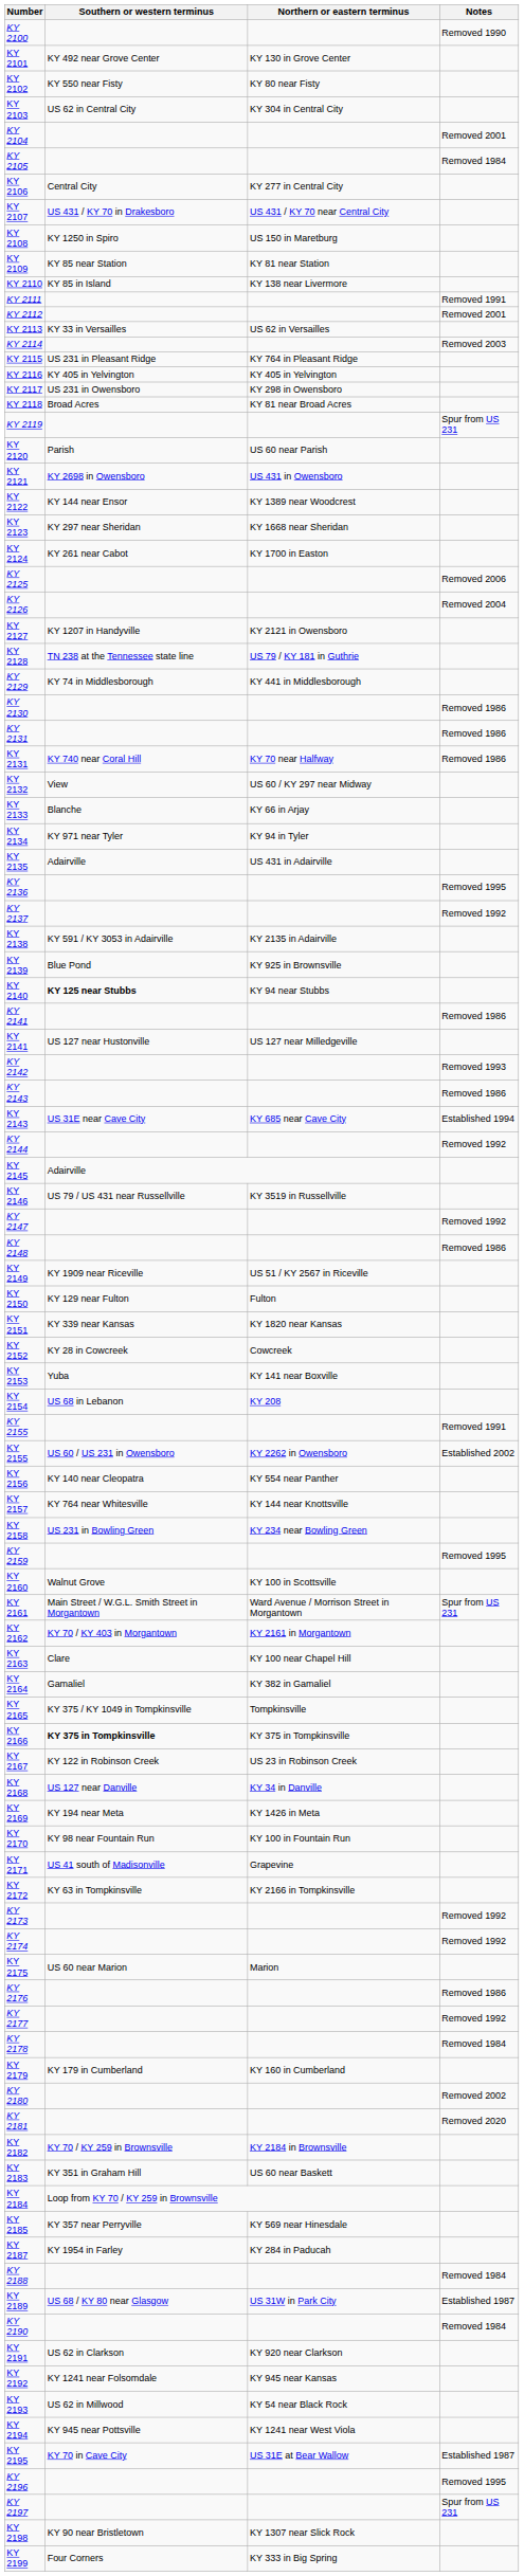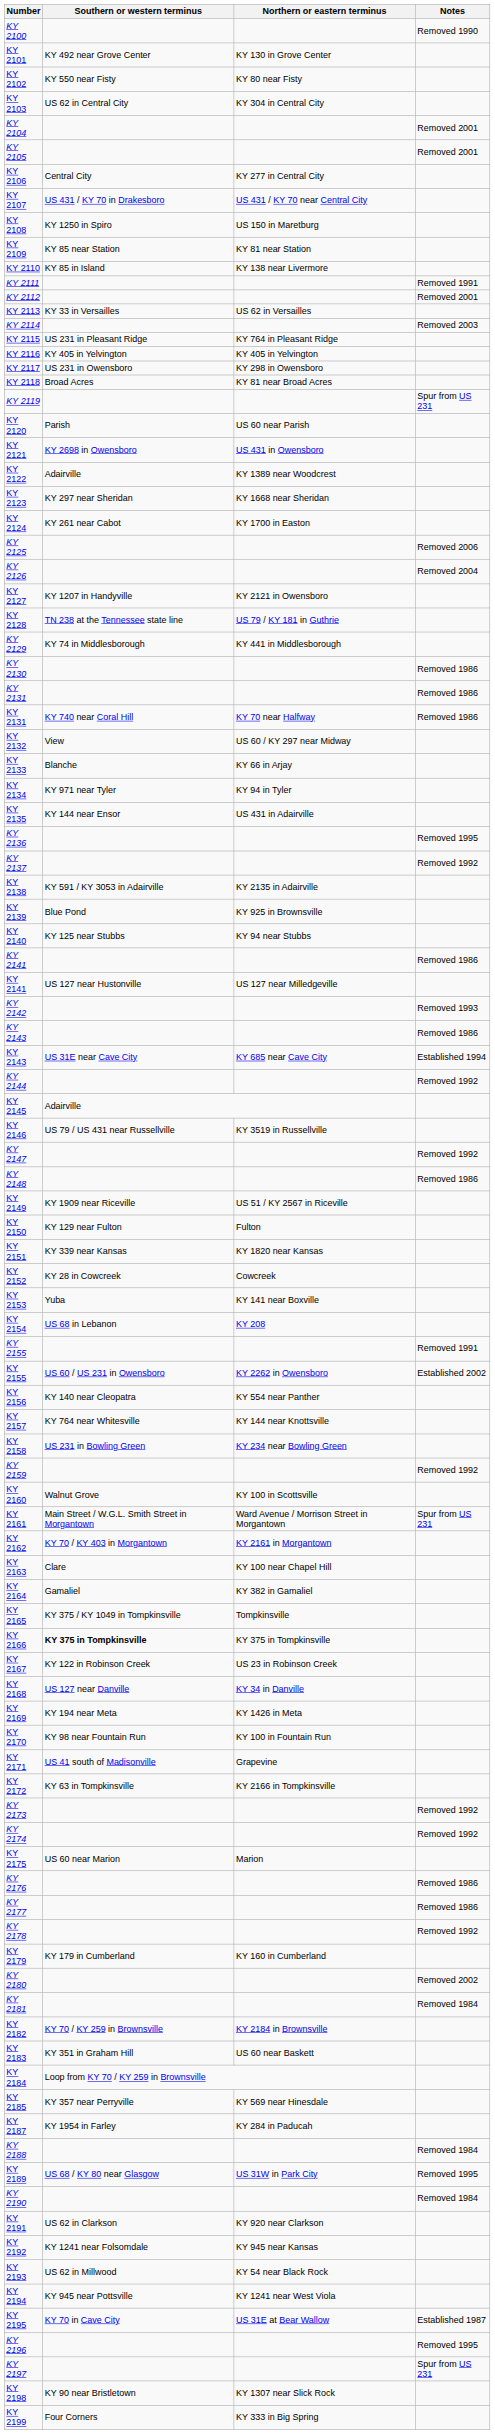 <table class="wikitable sortable mw-collapsible">
 <tr>
 <th>Number</th>
 <th>Southern or western terminus</th>
 <th>Northern or eastern terminus</th>
 <th>Notes</th>
 </tr>
 <tr>
 <td><em> <a href='#'>KY 2100</a></em></td>
 <td></td>
 <td></td>
 <td>Removed 1990</td>
 </tr>
 <tr>
 <td> <a href='#'>KY 2101</a></td>
 <td>KY 492 near Grove Center</td>
 <td>KY 130 in Grove Center</td>
 <td></td>
 </tr>
 <tr>
 <td> <a href='#'>KY 2102</a></td>
 <td>KY 550 near Fisty</td>
 <td>KY 80 near Fisty</td>
 <td></td>
 </tr>
 <tr>
 <td> <a href='#'>KY 2103</a></td>
 <td>US 62 in Central City</td>
 <td>KY 304 in Central City</td>
 <td></td>
 </tr>
 <tr>
 <td><em> <a href='#'>KY 2104</a></em></td>
 <td></td>
 <td></td>
 <td>Removed 2001</td>
 </tr>
 <tr>
 <td><em> <a href='#'>KY 2105</a></em></td>
 <td></td>
 <td></td>
-<td>Removed 1984</td>
+<td>Removed 2001</td>
 </tr>
 <tr>
 <td> <a href='#'>KY 2106</a></td>
 <td>Central City</td>
 <td>KY 277 in Central City</td>
 <td></td>
 </tr>
 <tr>
 <td> <a href='#'>KY 2107</a></td>
 <td><a href='#'>US 431</a> / <a href='#'>KY 70</a> in <a href='#'>Drakesboro</a></td>
 <td><a href='#'>US 431</a> / <a href='#'>KY 70</a> near <a href='#'>Central City</a></td>
 <td></td>
 </tr>
 <tr>
 <td> <a href='#'>KY 2108</a></td>
 <td>KY 1250 in Spiro</td>
 <td>US 150 in Maretburg</td>
 <td></td>
 </tr>
 <tr>
 <td> <a href='#'>KY 2109</a></td>
 <td>KY 85 near Station</td>
 <td>KY 81 near Station</td>
 <td></td>
 </tr>
 <tr>
 <td> <a href='#'>KY 2110</a></td>
 <td>KY 85 in Island</td>
 <td>KY 138 near Livermore</td>
 <td></td>
 </tr>
 <tr>
 <td><em> <a href='#'>KY 2111</a></em></td>
 <td></td>
 <td></td>
 <td>Removed 1991</td>
 </tr>
 <tr>
 <td><em> <a href='#'>KY 2112</a></em></td>
 <td></td>
 <td></td>
 <td>Removed 2001</td>
 </tr>
 <tr>
 <td> <a href='#'>KY 2113</a></td>
 <td>KY 33 in Versailles</td>
 <td>US 62 in Versailles</td>
 <td></td>
 </tr>
 <tr>
 <td><em> <a href='#'>KY 2114</a></em></td>
 <td></td>
 <td></td>
 <td>Removed 2003</td>
 </tr>
 <tr>
 <td> <a href='#'>KY 2115</a></td>
 <td>US 231 in Pleasant Ridge</td>
 <td>KY 764 in Pleasant Ridge</td>
 <td></td>
 </tr>
 <tr>
 <td> <a href='#'>KY 2116</a></td>
 <td>KY 405 in Yelvington</td>
 <td>KY 405 in Yelvington</td>
 <td></td>
 </tr>
 <tr>
 <td> <a href='#'>KY 2117</a></td>
 <td>US 231 in Owensboro</td>
 <td>KY 298 in Owensboro</td>
 <td></td>
 </tr>
 <tr>
 <td> <a href='#'>KY 2118</a></td>
 <td>Broad Acres</td>
 <td>KY 81 near Broad Acres</td>
 <td></td>
 </tr>
 <tr>
 <td><em> <a href='#'>KY 2119</a></em></td>
 <td></td>
 <td></td>
 <td>Spur from <a href='#'>US 231</a></td>
 </tr>
 <tr>
 <td> <a href='#'>KY 2120</a></td>
 <td>Parish</td>
 <td>US 60 near Parish</td>
 <td></td>
 </tr>
 <tr>
 <td> <a href='#'>KY 2121</a></td>
 <td><a href='#'>KY 2698</a> in <a href='#'>Owensboro</a></td>
 <td><a href='#'>US 431</a> in <a href='#'>Owensboro</a></td>
 <td></td>
 </tr>
 <tr>
 <td> <a href='#'>KY 2122</a></td>
-<td>KY 144 near Ensor</td>
+<td>Adairville</td>
 <td>KY 1389 near Woodcrest</td>
 <td></td>
 </tr>
 <tr>
 <td> <a href='#'>KY 2123</a></td>
 <td>KY 297 near Sheridan</td>
 <td>KY 1668 near Sheridan</td>
 <td></td>
 </tr>
 <tr>
 <td> <a href='#'>KY 2124</a></td>
 <td>KY 261 near Cabot</td>
 <td>KY 1700 in Easton</td>
 <td></td>
 </tr>
 <tr>
 <td><em> <a href='#'>KY 2125</a></em></td>
 <td></td>
 <td></td>
 <td>Removed 2006</td>
 </tr>
 <tr>
 <td><em> <a href='#'>KY 2126</a></em></td>
 <td></td>
 <td></td>
 <td>Removed 2004</td>
 </tr>
 <tr>
 <td> <a href='#'>KY 2127</a></td>
 <td>KY 1207 in Handyville</td>
 <td>KY 2121 in Owensboro</td>
 <td></td>
 </tr>
 <tr>
 <td> <a href='#'>KY 2128</a></td>
 <td><a href='#'>TN 238</a> at the <a href='#'>Tennessee</a> state line</td>
 <td><a href='#'>US 79</a> / <a href='#'>KY 181</a> in <a href='#'>Guthrie</a></td>
 <td></td>
 </tr>
 <tr>
 <td><em> <a href='#'>KY 2129</a></em></td>
 <td>KY 74 in Middlesborough</td>
 <td>KY 441 in Middlesborough</td>
 <td></td>
 </tr>
 <tr>
 <td><em> <a href='#'>KY 2130</a></em></td>
 <td></td>
 <td></td>
 <td>Removed 1986</td>
 </tr>
 <tr>
 <td><em> <a href='#'>KY 2131</a></em></td>
 <td></td>
 <td></td>
 <td>Removed 1986</td>
 </tr>
 <tr>
 <td> <a href='#'>KY 2131</a></td>
 <td><a href='#'>KY 740</a> near <a href='#'>Coral Hill</a></td>
 <td><a href='#'>KY 70</a> near <a href='#'>Halfway</a></td>
 <td>Removed 1986</td>
 </tr>
 <tr>
 <td> <a href='#'>KY 2132</a></td>
 <td>View</td>
 <td>US 60 / KY 297 near Midway</td>
 <td></td>
 </tr>
 <tr>
 <td> <a href='#'>KY 2133</a></td>
 <td>Blanche</td>
 <td>KY 66 in Arjay</td>
 <td></td>
 </tr>
 <tr>
 <td> <a href='#'>KY 2134</a></td>
 <td>KY 971 near Tyler</td>
 <td>KY 94 in Tyler</td>
 <td></td>
 </tr>
 <tr>
 <td> <a href='#'>KY 2135</a></td>
-<td>Adairville</td>
+<td>KY 144 near Ensor</td>
 <td>US 431 in Adairville</td>
 <td></td>
 </tr>
 <tr>
 <td><em> <a href='#'>KY 2136</a></em></td>
 <td></td>
 <td></td>
 <td>Removed 1995</td>
 </tr>
 <tr>
 <td><em> <a href='#'>KY 2137</a></em></td>
 <td></td>
 <td></td>
 <td>Removed 1992</td>
 </tr>
 <tr>
 <td> <a href='#'>KY 2138</a></td>
 <td>KY 591 / KY 3053 in Adairville</td>
 <td>KY 2135 in Adairville</td>
 <td></td>
 </tr>
 <tr>
 <td> <a href='#'>KY 2139</a></td>
 <td>Blue Pond</td>
 <td>KY 925 in Brownsville</td>
 <td></td>
 </tr>
 <tr>
 <td> <a href='#'>KY 2140</a></td>
-<td><strong>KY 125 near Stubbs</strong></td>
+<td>KY 125 near Stubbs</td>
 <td>KY 94 near Stubbs</td>
 <td></td>
 </tr>
 <tr>
 <td><em> <a href='#'>KY 2141</a></em></td>
 <td></td>
 <td></td>
 <td>Removed 1986</td>
 </tr>
 <tr>
 <td> <a href='#'>KY 2141</a></td>
 <td>US 127 near Hustonville</td>
 <td>US 127 near Milledgeville</td>
 <td></td>
 </tr>
 <tr>
 <td><em> <a href='#'>KY 2142</a></em></td>
 <td></td>
 <td></td>
 <td>Removed 1993</td>
 </tr>
 <tr>
 <td><em> <a href='#'>KY 2143</a></em></td>
 <td></td>
 <td></td>
 <td>Removed 1986</td>
 </tr>
 <tr>
 <td> <a href='#'>KY 2143</a></td>
 <td><a href='#'>US 31E</a> near <a href='#'>Cave City</a></td>
 <td><a href='#'>KY 685</a> near <a href='#'>Cave City</a></td>
 <td>Established 1994</td>
 </tr>
 <tr>
 <td><em> <a href='#'>KY 2144</a></em></td>
 <td></td>
 <td></td>
 <td>Removed 1992</td>
 </tr>
 <tr>
 <td> <a href='#'>KY 2145</a></td>
 <td colspan="2">Adairville</td>
 <td></td>
 </tr>
 <tr>
 <td> <a href='#'>KY 2146</a></td>
 <td>US 79 / US 431 near Russellville</td>
 <td>KY 3519 in Russellville</td>
 <td></td>
 </tr>
 <tr>
 <td><em> <a href='#'>KY 2147</a></em></td>
 <td></td>
 <td></td>
 <td>Removed 1992</td>
 </tr>
 <tr>
 <td><em> <a href='#'>KY 2148</a></em></td>
 <td></td>
 <td></td>
 <td>Removed 1986</td>
 </tr>
 <tr>
 <td> <a href='#'>KY 2149</a></td>
 <td>KY 1909 near Riceville</td>
 <td>US 51 / KY 2567 in Riceville</td>
 <td></td>
 </tr>
 <tr>
 <td> <a href='#'>KY 2150</a></td>
 <td>KY 129 near Fulton</td>
 <td>Fulton</td>
 <td></td>
 </tr>
 <tr>
 <td> <a href='#'>KY 2151</a></td>
 <td>KY 339 near Kansas</td>
 <td>KY 1820 near Kansas</td>
 <td></td>
 </tr>
 <tr>
 <td> <a href='#'>KY 2152</a></td>
 <td>KY 28 in Cowcreek</td>
 <td>Cowcreek</td>
 <td></td>
 </tr>
 <tr>
 <td> <a href='#'>KY 2153</a></td>
 <td>Yuba</td>
 <td>KY 141 near Boxville</td>
 <td></td>
 </tr>
 <tr>
 <td> <a href='#'>KY 2154</a></td>
 <td><a href='#'>US 68</a> in Lebanon</td>
 <td><a href='#'>KY 208</a></td>
 <td></td>
 </tr>
 <tr>
 <td><em> <a href='#'>KY 2155</a></em></td>
 <td></td>
 <td></td>
 <td>Removed 1991</td>
 </tr>
 <tr>
 <td> <a href='#'>KY 2155</a></td>
 <td><a href='#'>US 60</a> / <a href='#'>US 231</a> in <a href='#'>Owensboro</a></td>
 <td><a href='#'>KY 2262</a> in <a href='#'>Owensboro</a></td>
 <td>Established 2002</td>
 </tr>
 <tr>
 <td> <a href='#'>KY 2156</a></td>
 <td>KY 140 near Cleopatra</td>
 <td>KY 554 near Panther</td>
 <td></td>
 </tr>
 <tr>
 <td> <a href='#'>KY 2157</a></td>
 <td>KY 764 near Whitesville</td>
 <td>KY 144 near Knottsville</td>
 <td></td>
 </tr>
 <tr>
 <td> <a href='#'>KY 2158</a></td>
 <td><a href='#'>US 231</a> in <a href='#'>Bowling Green</a></td>
 <td><a href='#'>KY 234</a> near <a href='#'>Bowling Green</a></td>
 <td></td>
 </tr>
 <tr>
 <td><em> <a href='#'>KY 2159</a></em></td>
 <td></td>
 <td></td>
-<td>Removed 1995</td>
+<td>Removed 1992</td>
 </tr>
 <tr>
 <td> <a href='#'>KY 2160</a></td>
 <td>Walnut Grove</td>
 <td>KY 100 in Scottsville</td>
 <td></td>
 </tr>
 <tr>
 <td> <a href='#'>KY 2161</a></td>
 <td>Main Street / W.G.L. Smith Street in <a href='#'>Morgantown</a></td>
 <td>Ward Avenue / Morrison Street in Morgantown</td>
 <td>Spur from <a href='#'>US 231</a></td>
 </tr>
 <tr>
 <td> <a href='#'>KY 2162</a></td>
 <td><a href='#'>KY 70</a> / <a href='#'>KY 403</a> in <a href='#'>Morgantown</a></td>
 <td><a href='#'>KY 2161</a> in <a href='#'>Morgantown</a></td>
 <td></td>
 </tr>
 <tr>
 <td> <a href='#'>KY 2163</a></td>
 <td>Clare</td>
 <td>KY 100 near Chapel Hill</td>
 <td></td>
 </tr>
 <tr>
 <td> <a href='#'>KY 2164</a></td>
 <td>Gamaliel</td>
 <td>KY 382 in Gamaliel</td>
 <td></td>
 </tr>
 <tr>
 <td> <a href='#'>KY 2165</a></td>
 <td>KY 375 / KY 1049 in Tompkinsville</td>
 <td>Tompkinsville</td>
 <td></td>
 </tr>
 <tr>
 <td> <a href='#'>KY 2166</a></td>
 <td><strong>KY 375 in Tompkinsville</strong></td>
 <td>KY 375 in Tompkinsville</td>
 <td></td>
 </tr>
 <tr>
 <td> <a href='#'>KY 2167</a></td>
 <td>KY 122 in Robinson Creek</td>
 <td>US 23 in Robinson Creek</td>
 <td></td>
 </tr>
 <tr>
 <td> <a href='#'>KY 2168</a></td>
 <td><a href='#'>US 127</a> near <a href='#'>Danville</a></td>
 <td><a href='#'>KY 34</a> in <a href='#'>Danville</a></td>
 <td></td>
 </tr>
 <tr>
 <td> <a href='#'>KY 2169</a></td>
 <td>KY 194 near Meta</td>
 <td>KY 1426 in Meta</td>
 <td></td>
 </tr>
 <tr>
 <td> <a href='#'>KY 2170</a></td>
 <td>KY 98 near Fountain Run</td>
 <td>KY 100 in Fountain Run</td>
 <td></td>
 </tr>
 <tr>
 <td> <a href='#'>KY 2171</a></td>
 <td><a href='#'>US 41</a> south of <a href='#'>Madisonville</a></td>
 <td>Grapevine</td>
 <td></td>
 </tr>
 <tr>
 <td> <a href='#'>KY 2172</a></td>
 <td>KY 63 in Tompkinsville</td>
 <td>KY 2166 in Tompkinsville</td>
 <td></td>
 </tr>
 <tr>
 <td><em> <a href='#'>KY 2173</a></em></td>
 <td></td>
 <td></td>
 <td>Removed 1992</td>
 </tr>
 <tr>
 <td><em> <a href='#'>KY 2174</a></em></td>
 <td></td>
 <td></td>
 <td>Removed 1992</td>
 </tr>
 <tr>
 <td> <a href='#'>KY 2175</a></td>
 <td>US 60 near Marion</td>
 <td>Marion</td>
 <td></td>
 </tr>
 <tr>
 <td><em> <a href='#'>KY 2176</a></em></td>
 <td></td>
 <td></td>
 <td>Removed 1986</td>
 </tr>
 <tr>
 <td><em> <a href='#'>KY 2177</a></em></td>
 <td></td>
 <td></td>
-<td>Removed 1992</td>
+<td>Removed 1986</td>
 </tr>
 <tr>
 <td><em> <a href='#'>KY 2178</a></em></td>
 <td></td>
 <td></td>
-<td>Removed 1984</td>
+<td>Removed 1992</td>
 </tr>
 <tr>
 <td> <a href='#'>KY 2179</a></td>
 <td>KY 179 in Cumberland</td>
 <td>KY 160 in Cumberland</td>
 <td></td>
 </tr>
 <tr>
 <td><em> <a href='#'>KY 2180</a></em></td>
 <td></td>
 <td></td>
 <td>Removed 2002</td>
 </tr>
 <tr>
 <td><em> <a href='#'>KY 2181</a></em></td>
 <td></td>
 <td></td>
-<td>Removed 2020</td>
+<td>Removed 1984</td>
 </tr>
 <tr>
 <td> <a href='#'>KY 2182</a></td>
 <td><a href='#'>KY 70</a> / <a href='#'>KY 259</a> in <a href='#'>Brownsville</a></td>
 <td><a href='#'>KY 2184</a> in <a href='#'>Brownsville</a></td>
 <td></td>
 </tr>
 <tr>
 <td> <a href='#'>KY 2183</a></td>
 <td>KY 351 in Graham Hill</td>
 <td>US 60 near Baskett</td>
 <td></td>
 </tr>
 <tr>
 <td> <a href='#'>KY 2184</a></td>
 <td colspan="2">Loop from <a href='#'>KY 70</a> / <a href='#'>KY 259</a> in <a href='#'>Brownsville</a></td>
 <td></td>
 </tr>
 <tr>
 <td> <a href='#'>KY 2185</a></td>
 <td>KY 357 near Perryville</td>
 <td>KY 569 near Hinesdale</td>
 <td></td>
 </tr>
 <tr>
 <td> <a href='#'>KY 2187</a></td>
 <td>KY 1954 in Farley</td>
 <td>KY 284 in Paducah</td>
 <td></td>
 </tr>
 <tr>
 <td><em> <a href='#'>KY 2188</a></em></td>
 <td></td>
 <td></td>
 <td>Removed 1984</td>
 </tr>
 <tr>
 <td> <a href='#'>KY 2189</a></td>
 <td><a href='#'>US 68</a> / <a href='#'>KY 80</a> near <a href='#'>Glasgow</a></td>
 <td><a href='#'>US 31W</a> in <a href='#'>Park City</a></td>
-<td>Established 1987</td>
+<td>Removed 1995</td>
 </tr>
 <tr>
 <td><em> <a href='#'>KY 2190</a></em></td>
 <td></td>
 <td></td>
 <td>Removed 1984</td>
 </tr>
 <tr>
 <td> <a href='#'>KY 2191</a></td>
 <td>US 62 in Clarkson</td>
 <td>KY 920 near Clarkson</td>
 <td></td>
 </tr>
 <tr>
 <td> <a href='#'>KY 2192</a></td>
 <td>KY 1241 near Folsomdale</td>
 <td>KY 945 near Kansas</td>
 <td></td>
 </tr>
 <tr>
 <td> <a href='#'>KY 2193</a></td>
 <td>US 62 in Millwood</td>
 <td>KY 54 near Black Rock</td>
 <td></td>
 </tr>
 <tr>
 <td> <a href='#'>KY 2194</a></td>
 <td>KY 945 near Pottsville</td>
 <td>KY 1241 near West Viola</td>
 <td></td>
 </tr>
 <tr>
 <td> <a href='#'>KY 2195</a></td>
 <td><a href='#'>KY 70</a> in <a href='#'>Cave City</a></td>
 <td><a href='#'>US 31E</a> at <a href='#'>Bear Wallow</a></td>
 <td>Established 1987</td>
 </tr>
 <tr>
 <td><em> <a href='#'>KY 2196</a></em></td>
 <td></td>
 <td></td>
 <td>Removed 1995</td>
 </tr>
 <tr>
 <td><em> <a href='#'>KY 2197</a></em></td>
 <td></td>
 <td></td>
 <td>Spur from <a href='#'>US 231</a></td>
 </tr>
 <tr>
 <td> <a href='#'>KY 2198</a></td>
 <td>KY 90 near Bristletown</td>
 <td>KY 1307 near Slick Rock</td>
 <td></td>
 </tr>
 <tr>
 <td> <a href='#'>KY 2199</a></td>
 <td>Four Corners</td>
 <td>KY 333 in Big Spring</td>
 <td></td>
 </tr>
 </table>
